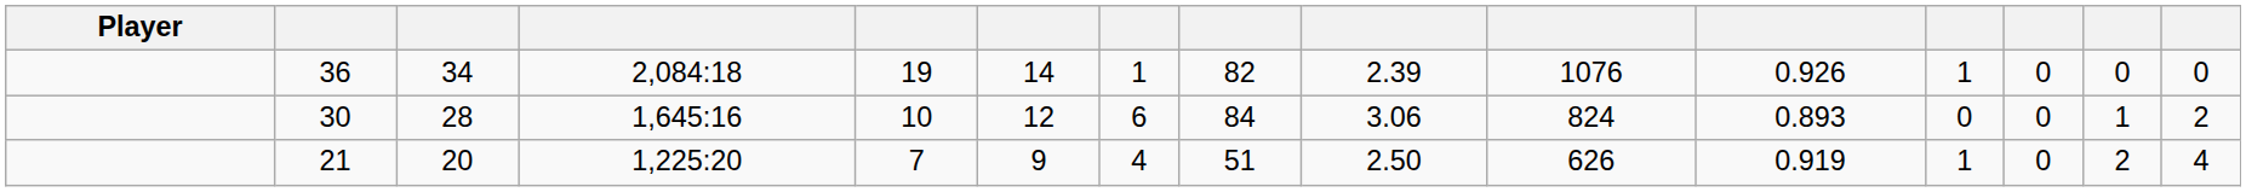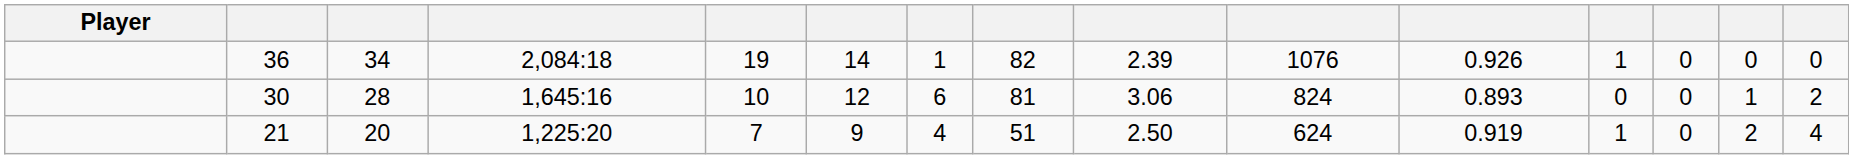 <table class="wikitable sortable" style="width:100%; text-align:center;">
 <tr>
 <th>Player</th>
 <th></th>
 <th></th>
 <th></th>
 <th></th>
 <th></th>
 <th></th>
 <th></th>
 <th></th>
 <th></th>
 <th></th>
 <th></th>
 <th></th>
 <th></th>
 <th></th>
 </tr>
 <tr>
 <td></td>
 <td>36</td>
 <td>34</td>
 <td>2,084:18</td>
 <td>19</td>
 <td>14</td>
 <td>1</td>
 <td>82</td>
 <td>2.39</td>
 <td>1076</td>
 <td>0.926</td>
 <td>1</td>
 <td>0</td>
 <td>0</td>
 <td>0</td>
 </tr>
 <tr>
 <td></td>
 <td>30</td>
 <td>28</td>
 <td>1,645:16</td>
 <td>10</td>
 <td>12</td>
 <td>6</td>
-<td>84</td>
+<td>81</td>
 <td>3.06</td>
 <td>824</td>
 <td>0.893</td>
 <td>0</td>
 <td>0</td>
 <td>1</td>
 <td>2</td>
 </tr>
 <tr>
 <td style=white-space:nowrap></td>
 <td>21</td>
 <td>20</td>
 <td>1,225:20</td>
 <td>7</td>
 <td>9</td>
 <td>4</td>
 <td>51</td>
 <td>2.50</td>
-<td>626</td>
+<td>624</td>
 <td>0.919</td>
 <td>1</td>
 <td>0</td>
 <td>2</td>
 <td>4</td>
 </tr>
 </table>
